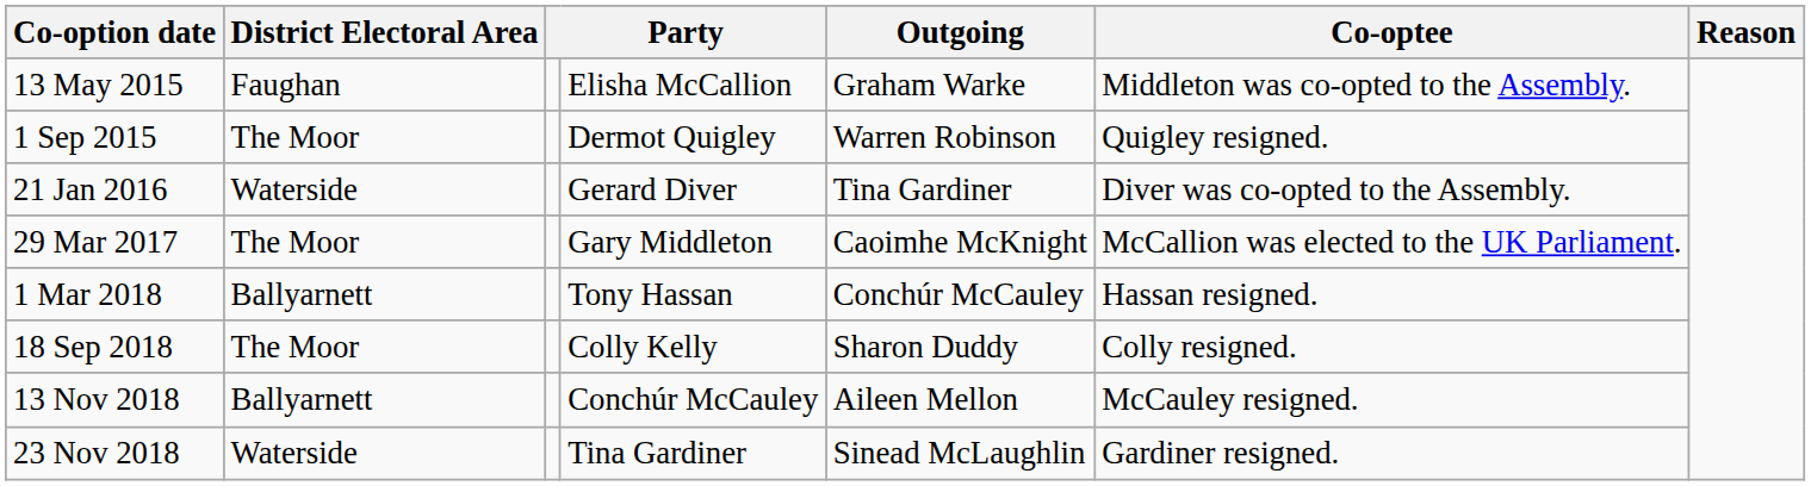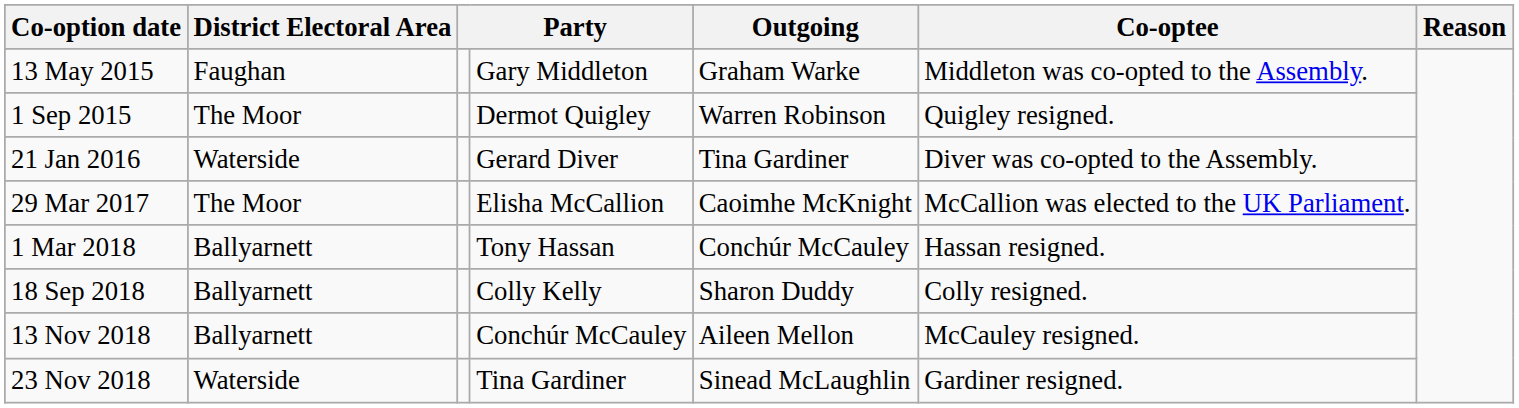 <table class="wikitable" style="font-size: 95%">
 <tr>
 <th>Co-option date</th>
 <th>District Electoral Area</th>
 <th colspan="2">Party</th>
 <th>Outgoing</th>
 <th>Co-optee</th>
 <th>Reason</th>
 </tr>
 <tr>
 <td>13 May 2015</td>
 <td>Faughan</td>
 <td></td>
-<td>Elisha McCallion</td>
+<td>Gary Middleton</td>
 <td>Graham Warke</td>
 <td>Middleton was co-opted to the <a href='#'>Assembly</a>.</td>
 </tr>
 <tr>
 <td>1 Sep 2015</td>
 <td>The Moor</td>
 <td></td>
 <td>Dermot Quigley</td>
 <td>Warren Robinson</td>
 <td>Quigley resigned.</td>
 </tr>
 <tr>
 <td>21 Jan 2016</td>
 <td>Waterside</td>
 <td></td>
 <td>Gerard Diver</td>
 <td>Tina Gardiner</td>
 <td>Diver was co-opted to the Assembly.</td>
 </tr>
 <tr>
 <td>29 Mar 2017</td>
 <td>The Moor</td>
 <td></td>
-<td>Gary Middleton</td>
+<td>Elisha McCallion</td>
 <td>Caoimhe McKnight</td>
 <td>McCallion was elected to the <a href='#'>UK Parliament</a>.</td>
 </tr>
 <tr>
 <td>1 Mar 2018</td>
 <td>Ballyarnett</td>
 <td></td>
 <td>Tony Hassan</td>
 <td>Conchúr McCauley</td>
 <td>Hassan resigned.</td>
 </tr>
 <tr>
 <td>18 Sep 2018</td>
-<td>The Moor</td>
+<td>Ballyarnett</td>
 <td></td>
 <td>Colly Kelly</td>
 <td>Sharon Duddy</td>
 <td>Colly resigned.</td>
 </tr>
 <tr>
 <td>13 Nov 2018</td>
 <td>Ballyarnett</td>
 <td></td>
 <td>Conchúr McCauley</td>
 <td>Aileen Mellon</td>
 <td>McCauley resigned.</td>
 </tr>
 <tr>
 <td>23 Nov 2018</td>
 <td>Waterside</td>
 <td></td>
 <td>Tina Gardiner</td>
 <td>Sinead McLaughlin</td>
 <td>Gardiner resigned.</td>
 </tr>
 </table>
